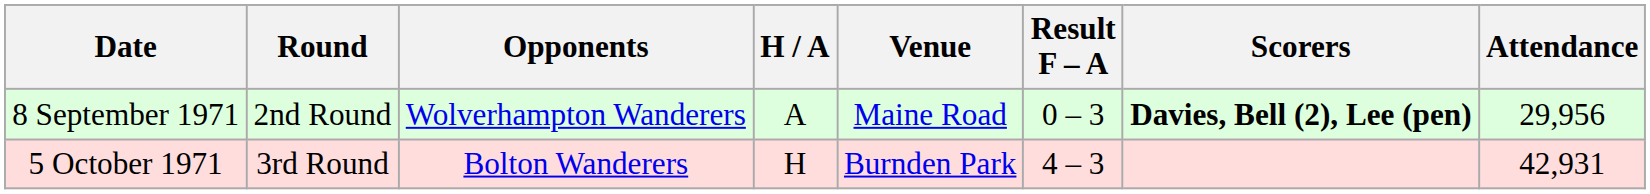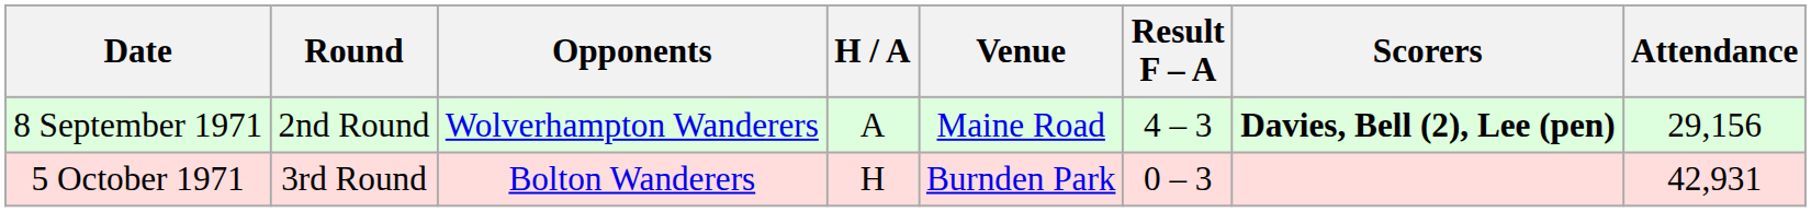 <table class="wikitable" style="text-align:center">
 <tr>
 <th>Date</th>
 <th>Round</th>
 <th>Opponents</th>
 <th>H / A</th>
 <th>Venue</th>
 <th>Result<br>F – A</th>
 <th>Scorers</th>
 <th>Attendance</th>
 </tr>
 <tr bgcolor="#ddffdd">
 <td>8 September 1971</td>
 <td>2nd Round</td>
 <td><a href='#'>Wolverhampton Wanderers</a></td>
 <td>A</td>
 <td><a href='#'>Maine Road</a></td>
-<td>0 – 3</td>
+<td>4 – 3</td>
 <td><strong>Davies, Bell (2), Lee (pen)</strong></td>
-<td>29,956</td>
+<td>29,156</td>
 </tr>
 <tr bgcolor="#ffdddd">
 <td>5 October 1971</td>
 <td>3rd Round</td>
 <td><a href='#'>Bolton Wanderers</a></td>
 <td>H</td>
 <td><a href='#'>Burnden Park</a></td>
-<td>4 – 3</td>
+<td>0 – 3</td>
 <td></td>
 <td>42,931</td>
 </tr>
 </table>
